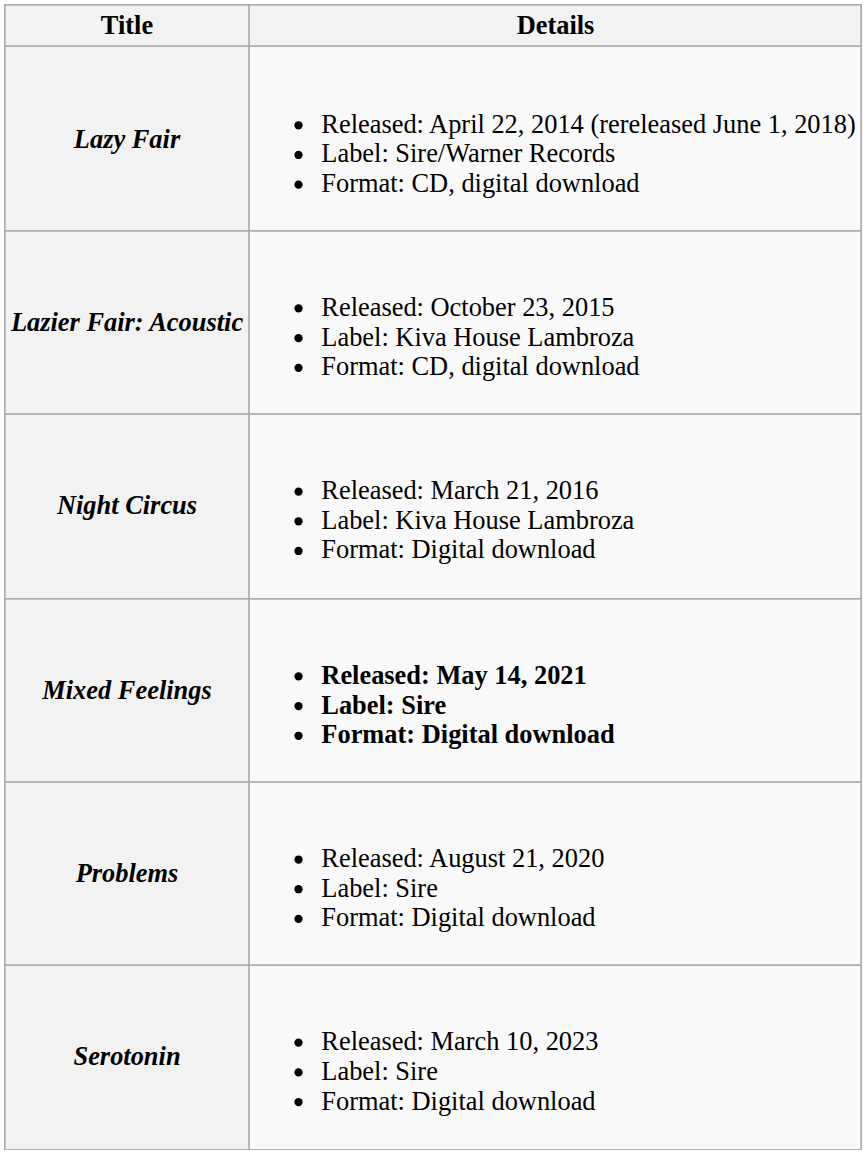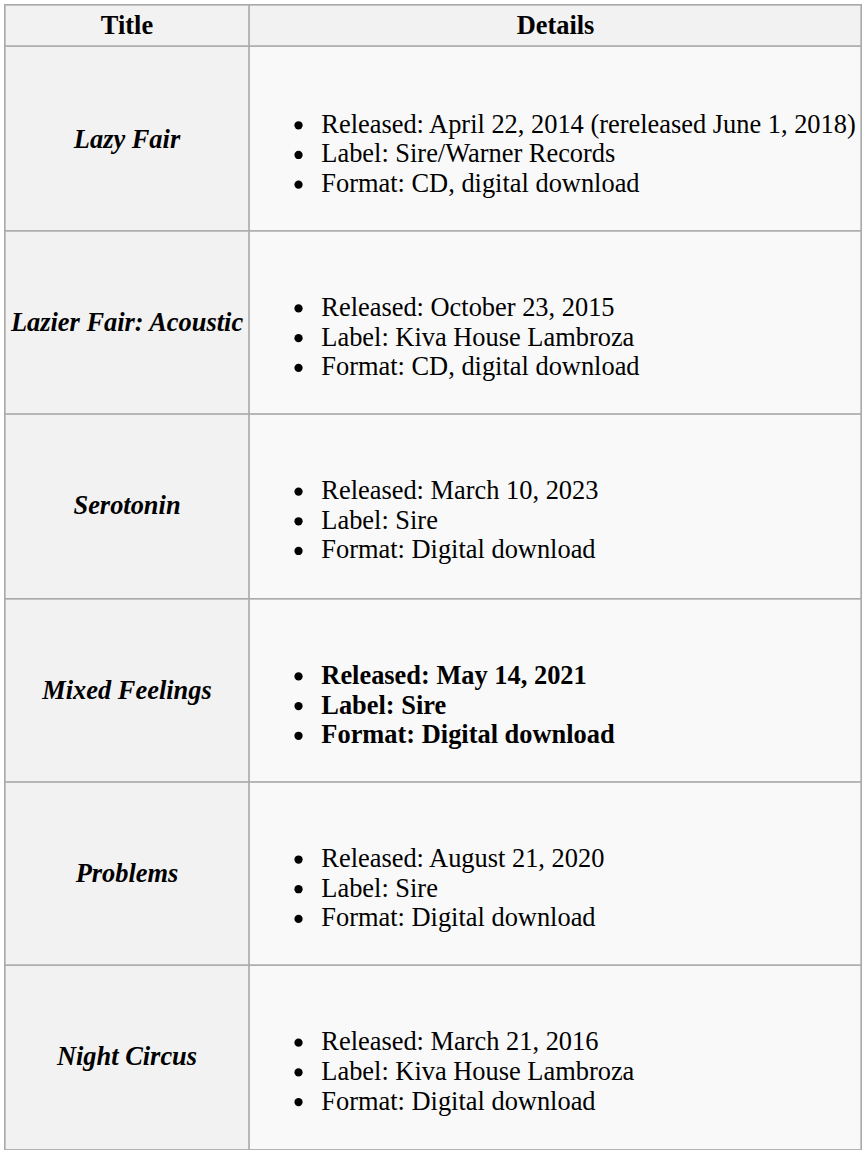 <table class="wikitable plainrowheaders">
 <tr>
 <th>Title</th>
 <th>Details</th>
 </tr>
 <tr>
 <th scope="row"><em>Lazy Fair</em></th>
 <td><br><ul><li>Released: April 22, 2014 (rereleased June 1, 2018)</li><li>Label: Sire/Warner Records</li><li>Format: CD, digital download</li></ul></td>
 </tr>
 <tr>
 <th scope="row"><em>Lazier Fair: Acoustic</em></th>
 <td><br><ul><li>Released: October 23, 2015</li><li>Label: Kiva House Lambroza</li><li>Format: CD, digital download</li></ul></td>
 </tr>
 <tr>
-<th scope="row"><em>Night Circus</em></th>
-<td><br><ul><li>Released: March 21, 2016</li><li>Label: Kiva House Lambroza</li><li>Format: Digital download</li></ul></td>
+<th scope="row"><em>Serotonin</em></th>
+<td><br><ul><li>Released: March 10, 2023</li><li>Label: Sire</li><li>Format: Digital download</li></ul></td>
 </tr>
 <tr>
 <th scope="row"><em>Mixed Feelings</em></th>
 <td><strong><br><ul><li>Released: May 14, 2021</li><li>Label: Sire</li><li>Format: Digital download</li></ul></strong></td>
 </tr>
 <tr>
 <th scope="row"><em>Problems</em></th>
 <td><br><ul><li>Released: August 21, 2020</li><li>Label: Sire</li><li>Format: Digital download</li></ul></td>
 </tr>
 <tr>
-<th scope="row"><em>Serotonin</em></th>
-<td><br><ul><li>Released: March 10, 2023</li><li>Label: Sire</li><li>Format: Digital download</li></ul></td>
+<th scope="row"><em>Night Circus</em></th>
+<td><br><ul><li>Released: March 21, 2016</li><li>Label: Kiva House Lambroza</li><li>Format: Digital download</li></ul></td>
 </tr>
 </table>
